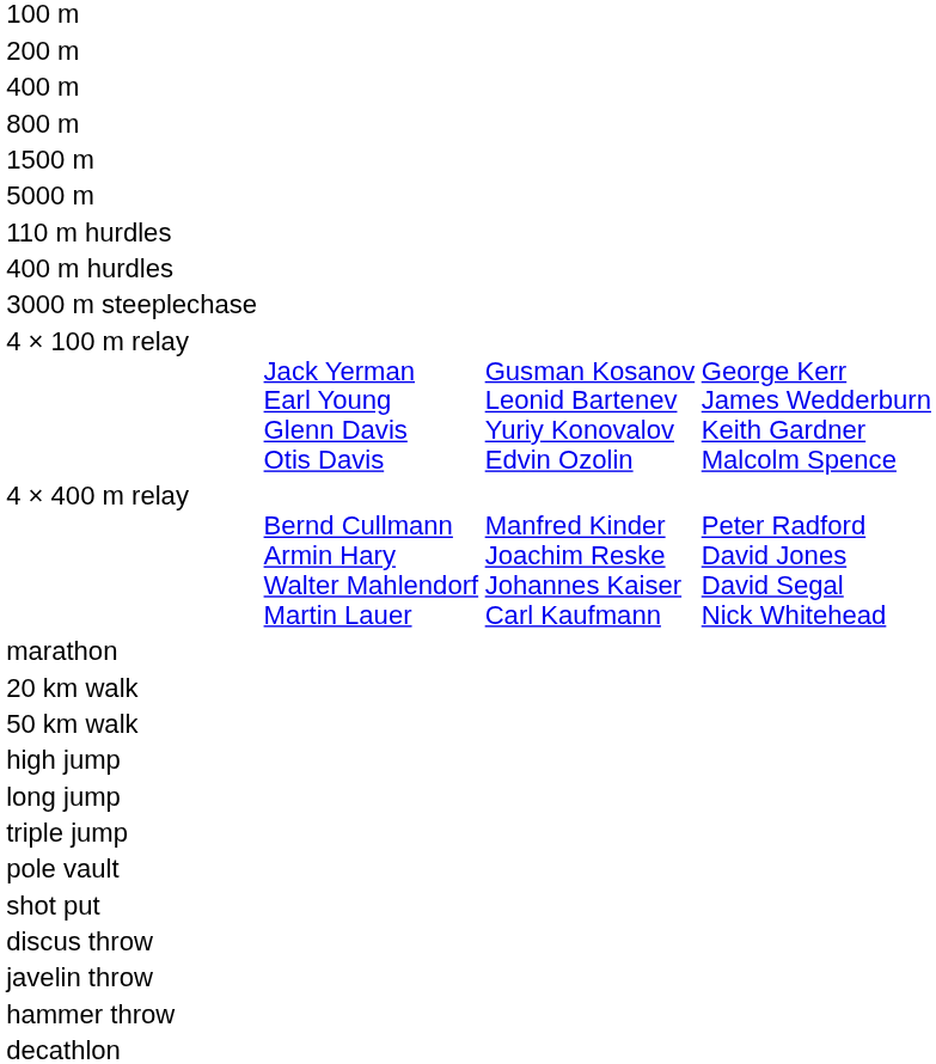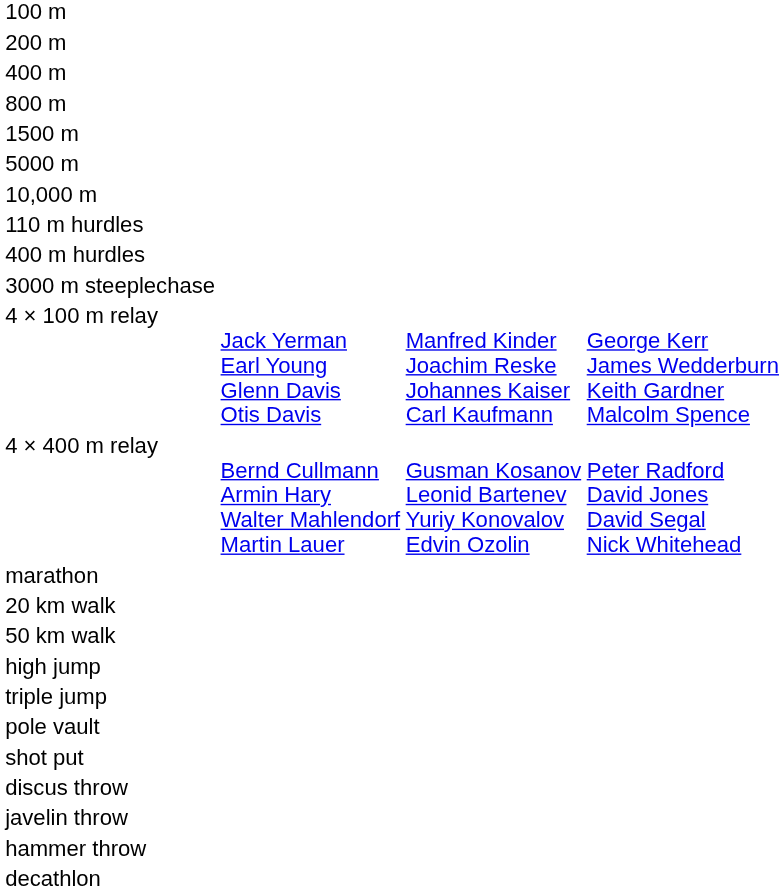 <table>
 <tr>
 <td>100 m<br></td>
 <td></td>
 <td></td>
 <td></td>
 </tr>
 <tr>
 <td>200 m<br></td>
 <td></td>
 <td></td>
 <td></td>
 </tr>
 <tr>
 <td>400 m<br></td>
 <td></td>
 <td></td>
 <td></td>
 </tr>
 <tr>
 <td>800 m<br></td>
 <td></td>
 <td></td>
 <td></td>
 </tr>
 <tr>
 <td>1500 m<br></td>
 <td></td>
 <td></td>
 <td></td>
 </tr>
 <tr>
 <td>5000 m<br></td>
 <td></td>
 <td></td>
 <td></td>
 </tr>
 <tr>
+<td>10,000 m<br></td>
+<td></td>
+<td></td>
+<td></td>
+</tr>
+<tr>
 <td>110 m hurdles<br></td>
 <td></td>
 <td></td>
 <td></td>
 </tr>
 <tr>
 <td>400 m hurdles<br></td>
 <td></td>
 <td></td>
 <td></td>
 </tr>
 <tr>
 <td>3000 m steeplechase<br></td>
 <td></td>
 <td></td>
 <td></td>
 </tr>
 <tr valign="top">
 <td>4 × 100 m relay<br></td>
 <td><br><a href='#'>Jack Yerman</a><br><a href='#'>Earl Young</a><br><a href='#'>Glenn Davis</a><br><a href='#'>Otis Davis</a></td>
-<td><br><a href='#'>Gusman Kosanov</a><br><a href='#'>Leonid Bartenev</a><br><a href='#'>Yuriy Konovalov</a><br><a href='#'>Edvin Ozolin</a></td>
+<td><br><a href='#'>Manfred Kinder</a><br><a href='#'>Joachim Reske</a><br><a href='#'>Johannes Kaiser</a><br><a href='#'>Carl Kaufmann</a></td>
 <td><br><a href='#'>George Kerr</a><br><a href='#'>James Wedderburn</a><br><a href='#'>Keith Gardner</a><br><a href='#'>Malcolm Spence</a></td>
 </tr>
 <tr valign="top">
 <td>4 × 400 m relay<br></td>
 <td><br><a href='#'>Bernd Cullmann</a><br><a href='#'>Armin Hary</a><br><a href='#'>Walter Mahlendorf</a><br><a href='#'>Martin Lauer</a></td>
-<td><br><a href='#'>Manfred Kinder</a><br><a href='#'>Joachim Reske</a><br><a href='#'>Johannes Kaiser</a><br><a href='#'>Carl Kaufmann</a></td>
+<td><br><a href='#'>Gusman Kosanov</a><br><a href='#'>Leonid Bartenev</a><br><a href='#'>Yuriy Konovalov</a><br><a href='#'>Edvin Ozolin</a></td>
 <td><br><a href='#'>Peter Radford</a><br><a href='#'>David Jones</a><br><a href='#'>David Segal</a><br><a href='#'>Nick Whitehead</a></td>
 </tr>
 <tr>
 <td>marathon<br></td>
 <td></td>
 <td></td>
 <td></td>
 </tr>
 <tr>
 <td>20 km walk<br></td>
 <td></td>
 <td></td>
 <td></td>
 </tr>
 <tr>
 <td>50 km walk<br></td>
 <td></td>
 <td></td>
 <td></td>
 </tr>
 <tr>
 <td>high jump<br></td>
-<td></td>
-<td></td>
-<td></td>
-</tr>
-<tr>
-<td>long jump<br></td>
 <td></td>
 <td></td>
 <td></td>
 </tr>
 <tr>
 <td>triple jump<br></td>
 <td></td>
 <td></td>
 <td></td>
 </tr>
 <tr>
 <td>pole vault<br></td>
 <td></td>
 <td></td>
 <td></td>
 </tr>
 <tr>
 <td>shot put<br></td>
 <td></td>
 <td></td>
 <td></td>
 </tr>
 <tr>
 <td>discus throw<br></td>
 <td></td>
 <td></td>
 <td></td>
 </tr>
 <tr>
 <td>javelin throw<br></td>
 <td></td>
 <td></td>
 <td></td>
 </tr>
 <tr>
 <td>hammer throw<br></td>
 <td></td>
 <td></td>
 <td></td>
 </tr>
 <tr>
 <td>decathlon<br></td>
 <td></td>
 <td></td>
 <td></td>
 </tr>
 </table>
